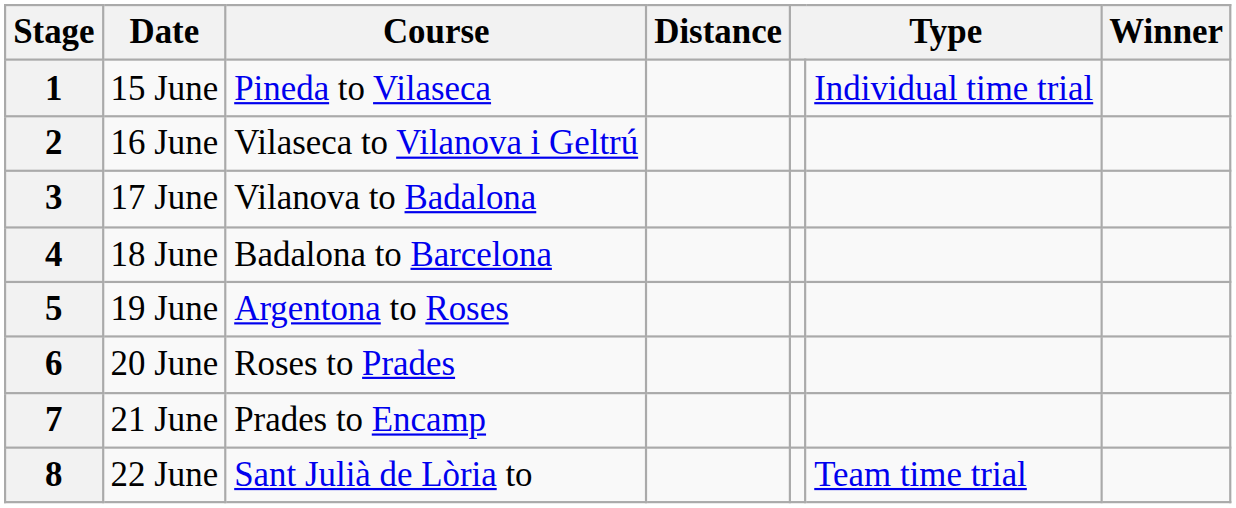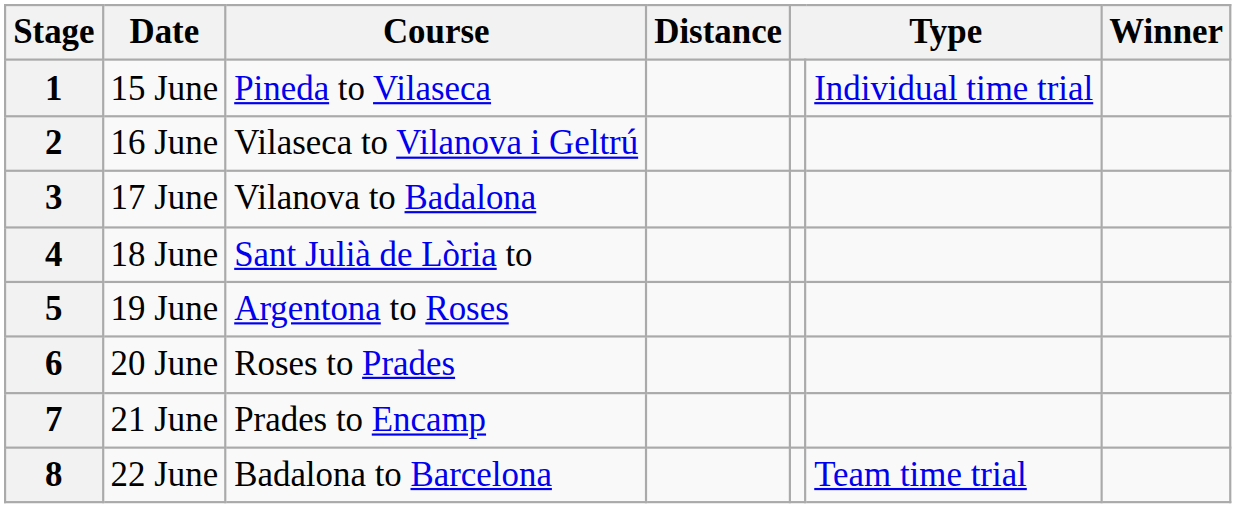 <table class="wikitable">
 <tr>
 <th scope="col">Stage</th>
 <th scope="col">Date</th>
 <th scope="col">Course</th>
 <th scope="col">Distance</th>
 <th scope="col" colspan="2">Type</th>
 <th scope="col">Winner</th>
 </tr>
 <tr>
 <th scope="row">1</th>
 <td style="text-align:right;">15 June</td>
 <td><a href='#'>Pineda</a> to <a href='#'>Vilaseca</a></td>
 <td></td>
 <td></td>
 <td><a href='#'>Individual time trial</a></td>
 <td></td>
 </tr>
 <tr>
 <th scope="row">2</th>
 <td style="text-align:right;">16 June</td>
 <td>Vilaseca to <a href='#'>Vilanova i Geltrú</a></td>
 <td></td>
 <td></td>
 <td></td>
 <td></td>
 </tr>
 <tr>
 <th scope="row">3</th>
 <td style="text-align:right;">17 June</td>
 <td>Vilanova to <a href='#'>Badalona</a></td>
 <td></td>
 <td></td>
 <td></td>
 <td></td>
 </tr>
 <tr>
 <th scope="row">4</th>
 <td style="text-align:right;">18 June</td>
-<td>Badalona to <a href='#'>Barcelona</a></td>
+<td><a href='#'>Sant Julià de Lòria</a> to </td>
 <td></td>
 <td></td>
 <td></td>
 <td></td>
 </tr>
 <tr>
 <th scope="row">5</th>
 <td style="text-align:right;">19 June</td>
 <td><a href='#'>Argentona</a> to <a href='#'>Roses</a></td>
 <td></td>
 <td></td>
 <td></td>
 <td></td>
 </tr>
 <tr>
 <th scope="row">6</th>
 <td style="text-align:right;">20 June</td>
 <td>Roses to <a href='#'>Prades</a></td>
 <td></td>
 <td></td>
 <td></td>
 <td></td>
 </tr>
 <tr>
 <th scope="row">7</th>
 <td style="text-align:right;">21 June</td>
 <td>Prades to <a href='#'>Encamp</a></td>
 <td></td>
 <td></td>
 <td></td>
 <td></td>
 </tr>
 <tr>
 <th scope="row">8</th>
 <td style="text-align:right;">22 June</td>
-<td><a href='#'>Sant Julià de Lòria</a> to </td>
+<td>Badalona to <a href='#'>Barcelona</a></td>
 <td></td>
 <td></td>
 <td><a href='#'>Team time trial</a></td>
 <td></td>
 </tr>
 </table>
